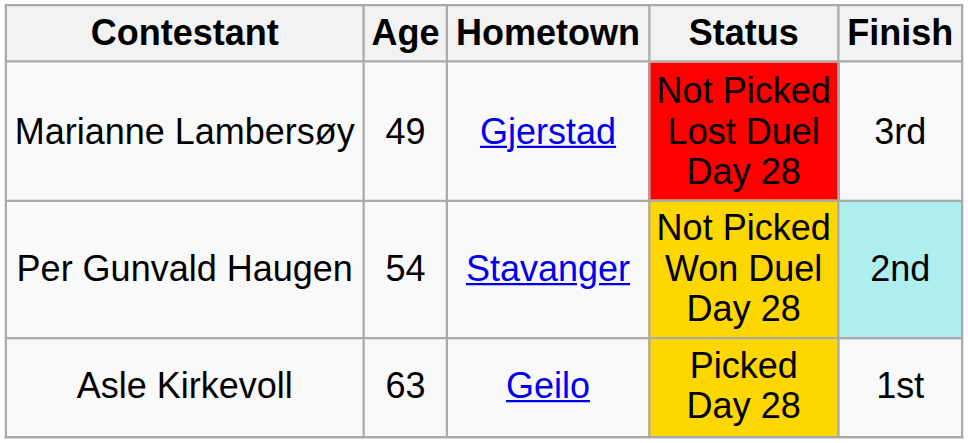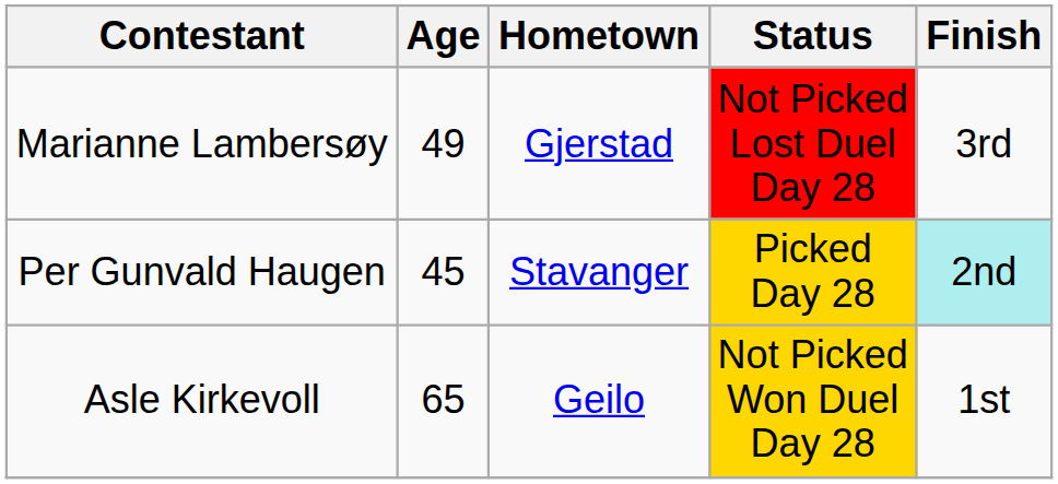 <table class="wikitable sortable" style="margin:auto; text-align:center">
 <tr>
 <th>Contestant</th>
 <th>Age</th>
 <th>Hometown</th>
 <th>Status</th>
 <th>Finish</th>
 </tr>
 <tr>
 <td>Marianne Lambersøy</td>
 <td>49</td>
 <td><a href='#'>Gjerstad</a></td>
 <td style="background:#ff0000;">Not Picked<br>Lost Duel<br>Day 28</td>
 <td>3rd</td>
 </tr>
 <tr>
 <td>Per Gunvald Haugen</td>
-<td>54</td>
+<td>45</td>
 <td><a href='#'>Stavanger</a></td>
-<td style="background:gold;">Not Picked<br>Won Duel<br>Day 28</td>
+<td style="background:gold;">Picked<br>Day 28</td>
 <td style="background: paleturquoise;">2nd</td>
 </tr>
 <tr>
 <td>Asle Kirkevoll</td>
-<td>63</td>
+<td>65</td>
 <td><a href='#'>Geilo</a></td>
-<td style="background:gold;">Picked<br>Day 28</td>
+<td style="background:gold;">Not Picked<br>Won Duel<br>Day 28</td>
 <td>1st</td>
 </tr>
 <tr>
 </tr>
 </table>
